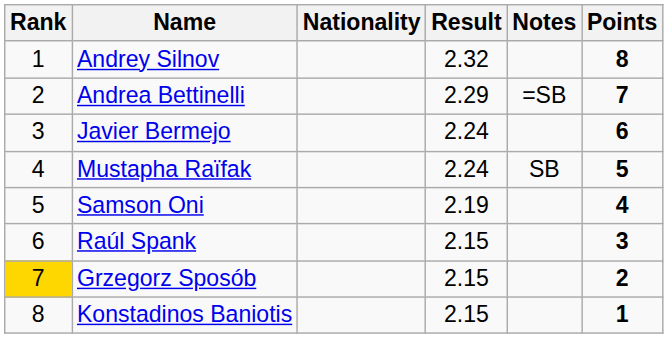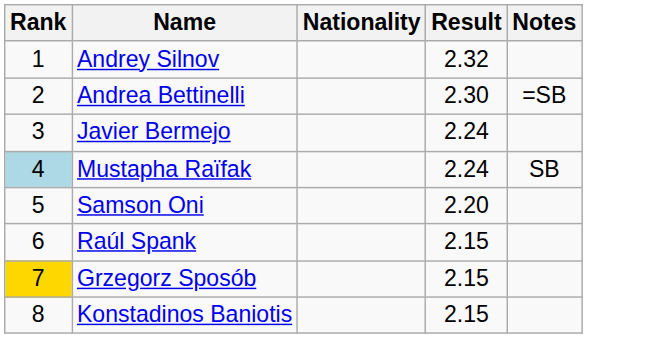 <table class="wikitable sortable" style="text-align:center">
 <tr>
 <th>Rank</th>
 <th>Name</th>
 <th>Nationality</th>
 <th>Result</th>
 <th>Notes</th>
-<th>Points</th>
 </tr>
 <tr>
 <td>1</td>
 <td align=left><a href='#'>Andrey Silnov</a></td>
 <td align=left></td>
 <td>2.32</td>
 <td></td>
-<td><strong>8</strong></td>
 </tr>
 <tr>
 <td>2</td>
 <td align=left><a href='#'>Andrea Bettinelli</a></td>
 <td align=left></td>
-<td>2.29</td>
+<td>2.30</td>
 <td>=SB</td>
-<td><strong>7</strong></td>
 </tr>
 <tr>
 <td>3</td>
 <td align=left><a href='#'>Javier Bermejo</a></td>
 <td align=left></td>
 <td>2.24</td>
 <td></td>
-<td><strong>6</strong></td>
 </tr>
 <tr>
-<td>4</td>
+<td style="background: lightblue;">4</td>
 <td align=left><a href='#'>Mustapha Raïfak</a></td>
 <td align=left></td>
 <td>2.24</td>
 <td>SB</td>
-<td><strong>5</strong></td>
 </tr>
 <tr>
 <td>5</td>
 <td align=left><a href='#'>Samson Oni</a></td>
 <td align=left></td>
-<td>2.19</td>
+<td>2.20</td>
 <td></td>
-<td><strong>4</strong></td>
 </tr>
 <tr>
 <td>6</td>
 <td align=left><a href='#'>Raúl Spank</a></td>
 <td align=left></td>
 <td>2.15</td>
 <td></td>
-<td><strong>3</strong></td>
 </tr>
 <tr>
 <td style="background: gold;">7</td>
 <td align=left><a href='#'>Grzegorz Sposób</a></td>
 <td align=left></td>
 <td>2.15</td>
 <td></td>
-<td><strong>2</strong></td>
 </tr>
 <tr>
 <td>8</td>
 <td align=left><a href='#'>Konstadinos Baniotis</a></td>
 <td align=left></td>
 <td>2.15</td>
 <td></td>
-<td><strong>1</strong></td>
 </tr>
 </table>
